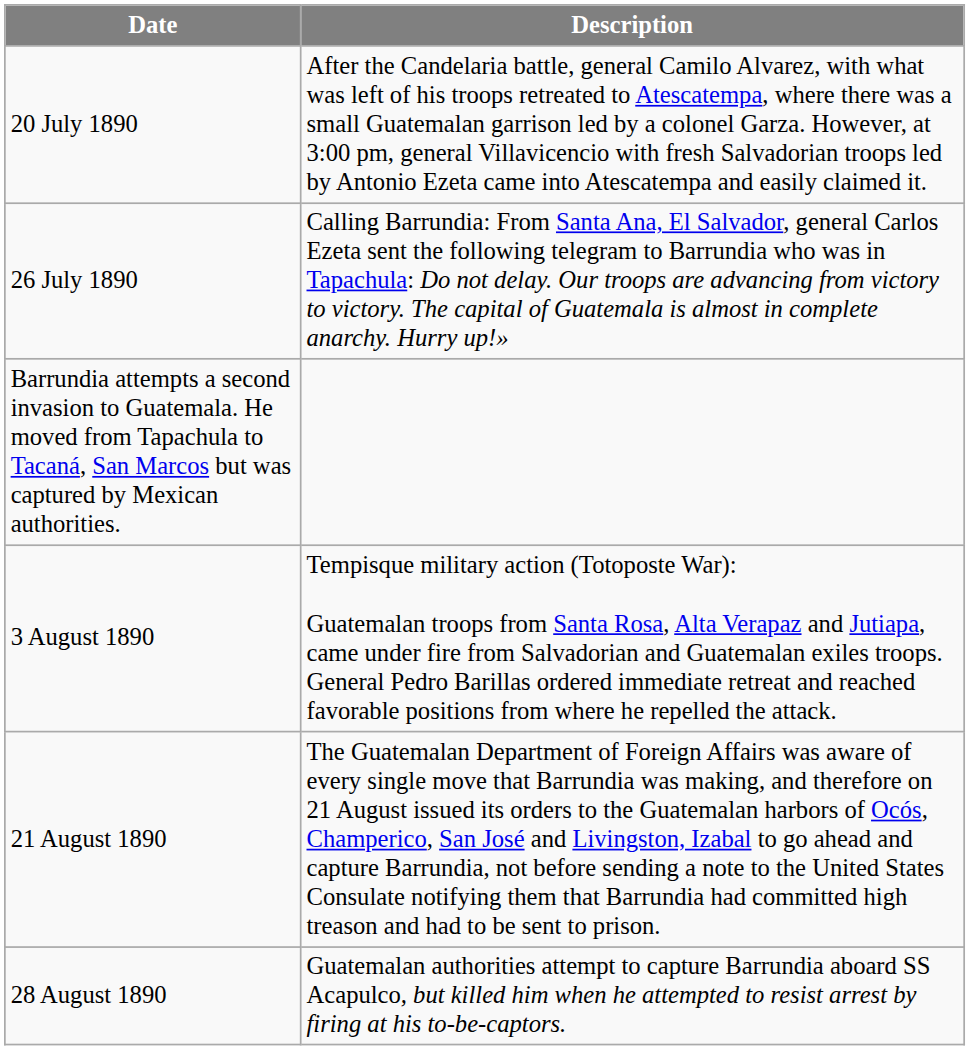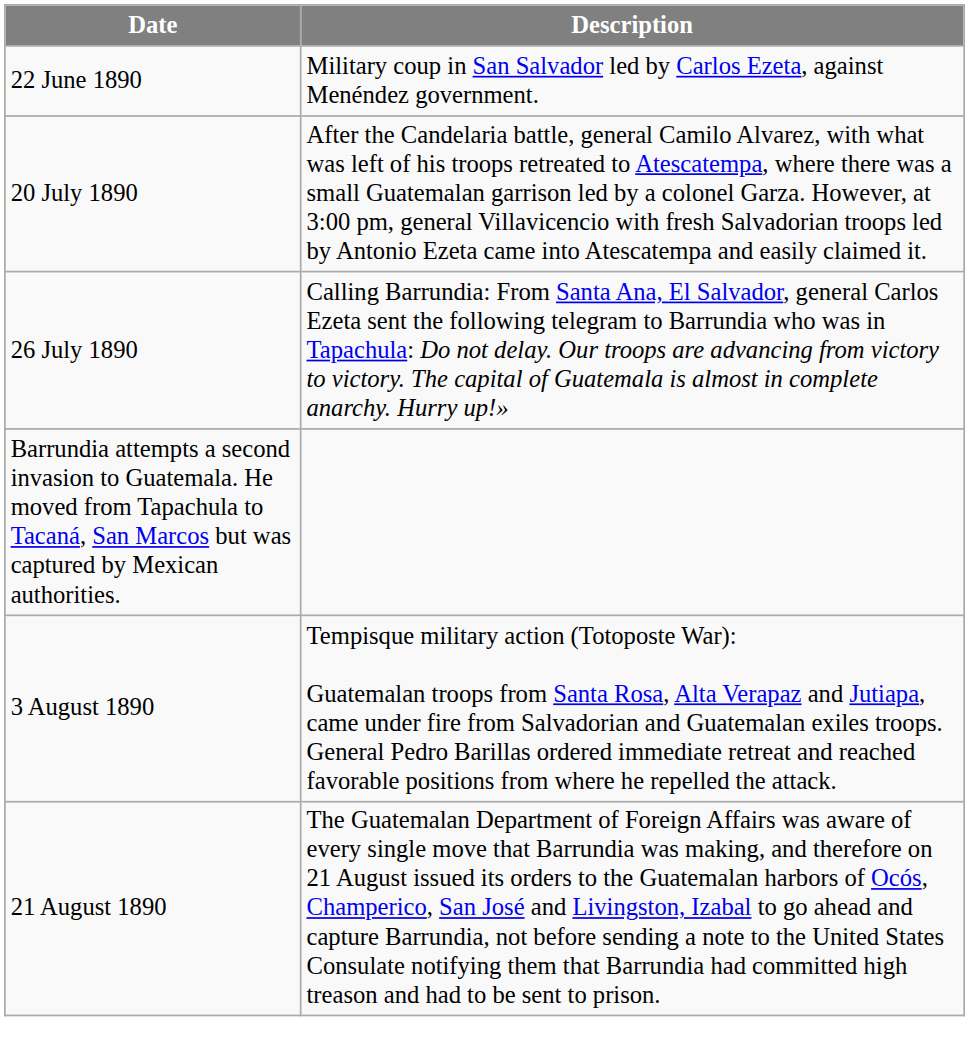 <table class="wikitable mw-collapsible" width=90% align=center style=font-size:0.9em>
 <tr style=color:white; align=center>
 <th style=background:gray;>Date</th>
 <th style=background:gray;>Description</th>
+</tr>
+<tr>
+<td>22 June 1890</td>
+<td>Military coup in <a href='#'>San Salvador</a> led by <a href='#'>Carlos Ezeta</a>, against Menéndez government.</td>
 </tr>
 <tr>
 <td>20 July 1890</td>
 <td>After the Candelaria battle, general Camilo Alvarez, with what was left of his troops retreated to <a href='#'>Atescatempa</a>, where there was a small Guatemalan garrison led by a colonel Garza.  However, at 3:00 pm, general Villavicencio with fresh Salvadorian troops led by Antonio Ezeta came into Atescatempa and easily claimed it.</td>
 </tr>
 <tr>
 <td>26 July 1890</td>
 <td>Calling Barrundia: From <a href='#'>Santa Ana, El Salvador</a>, general Carlos Ezeta sent the following telegram to Barrundia who was in <a href='#'>Tapachula</a>: <em>Do not delay.  Our troops are advancing from victory to victory. The capital of Guatemala is almost in complete anarchy. Hurry up!»</td>
 </tr>
 <tr>
 <td 30 July 1890>Barrundia attempts a second invasion to Guatemala.  He moved from Tapachula to <a href='#'>Tacaná</a>, <a href='#'>San Marcos</a> but was captured by Mexican authorities.</td>
 </tr>
 <tr>
 <td>3 August 1890</td>
 <td>Tempisque military action (Totoposte War):<br><br>Guatemalan troops from <a href='#'>Santa Rosa</a>, <a href='#'>Alta Verapaz</a> and <a href='#'>Jutiapa</a>, came under fire from Salvadorian and Guatemalan exiles troops.  General Pedro Barillas ordered immediate retreat and reached favorable positions from where he repelled the attack.</td>
 </tr>
 <tr>
 <td>21 August 1890</td>
 <td>The Guatemalan Department of Foreign Affairs was aware of every single move that Barrundia was making, and therefore on 21 August issued its orders to the Guatemalan harbors of <a href='#'>Ocós</a>, <a href='#'>Champerico</a>, <a href='#'>San José</a> and <a href='#'>Livingston, Izabal</a> to go ahead and capture Barrundia, not before sending a note to the United States Consulate notifying them that Barrundia had committed high treason and had to be sent to prison.</td>
 </tr>
-<tr>
-<td>28 August 1890</td>
-<td>Guatemalan authorities attempt to capture Barrundia aboard </em>SS Acapulco<em>, but killed him when he attempted to resist arrest by firing at his to-be-captors.</td>
-</tr>
 </table>
